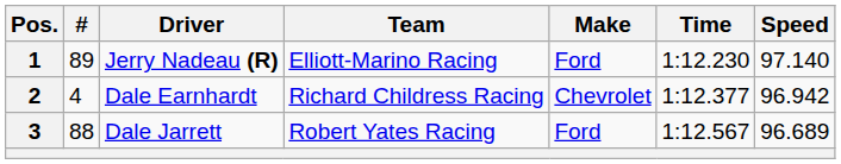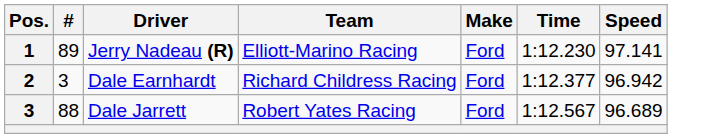 <table class="wikitable" style="font-size:95%">
 <tr>
 <th>Pos.</th>
 <th>#</th>
 <th>Driver</th>
 <th>Team</th>
 <th>Make</th>
 <th>Time</th>
 <th>Speed</th>
 </tr>
 <tr>
 <th>1</th>
 <td>89</td>
 <td><a href='#'>Jerry Nadeau</a> <strong>(R)</strong></td>
 <td><a href='#'>Elliott-Marino Racing</a></td>
 <td><a href='#'>Ford</a></td>
 <td>1:12.230</td>
-<td>97.140</td>
+<td>97.141</td>
 </tr>
 <tr>
 <th>2</th>
-<td>4</td>
+<td>3</td>
 <td><a href='#'>Dale Earnhardt</a></td>
 <td><a href='#'>Richard Childress Racing</a></td>
-<td><a href='#'>Chevrolet</a></td>
+<td><a href='#'>Ford</a></td>
 <td>1:12.377</td>
 <td>96.942</td>
 </tr>
 <tr>
 <th>3</th>
 <td>88</td>
 <td><a href='#'>Dale Jarrett</a></td>
 <td><a href='#'>Robert Yates Racing</a></td>
 <td><a href='#'>Ford</a></td>
 <td>1:12.567</td>
 <td>96.689</td>
 </tr>
 <tr>
 <th colspan="7"></th>
 </tr>
 </table>
